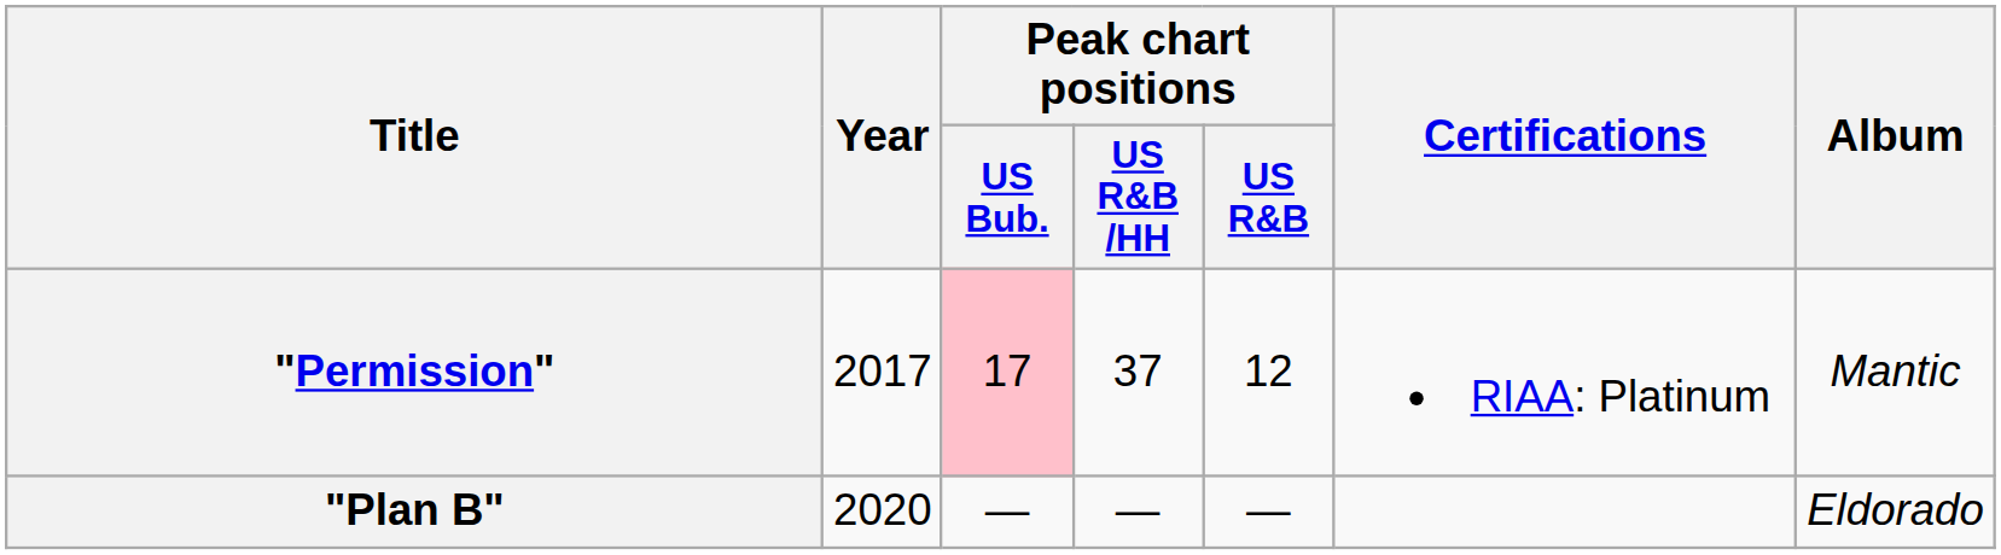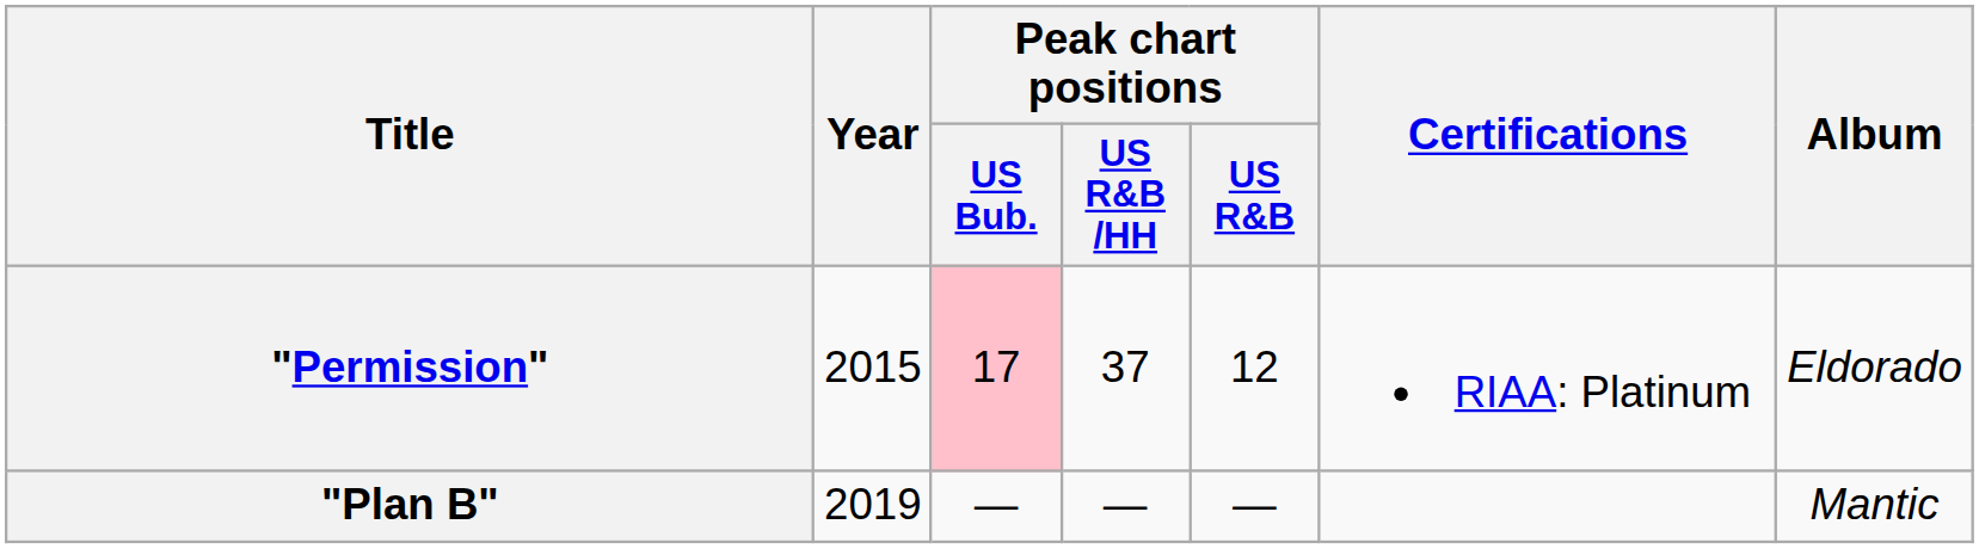 <table class="wikitable plainrowheaders" style="text-align:center;">
 <tr>
 <th scope="col" rowspan="2" style="width:18em;">Title</th>
 <th scope="col" rowspan="2" style="width:1em;">Year</th>
 <th scope="col" colspan="3">Peak chart positions</th>
 <th scope="col" rowspan="2" style="width:10em;"><a href='#'>Certifications</a></th>
 <th scope="col" rowspan="2">Album</th>
 </tr>
 <tr>
 <th scope="col" style="width:3em;font-size:85%;"><a href='#'>US<br>Bub.</a><br></th>
 <th scope="col" style="width:3em;font-size:85%;"><a href='#'>US<br>R&B<br>/HH</a><br></th>
 <th scope="col" style="width:3em;font-size:85%;"><a href='#'>US<br>R&B</a><br></th>
 </tr>
 <tr>
 <th scope="row">"<a href='#'>Permission</a>"</th>
-<td>2017</td>
+<td>2015</td>
 <td style="background: pink;">17</td>
 <td>37</td>
 <td>12</td>
 <td><br><ul><li><a href='#'>RIAA</a>: Platinum</li></ul></td>
-<td><em>Mantic</em></td>
+<td><em>Eldorado</em></td>
 </tr>
 <tr>
 <th scope="row">"Plan B" </th>
-<td>2020</td>
+<td>2019</td>
 <td>—</td>
 <td>—</td>
 <td>—</td>
 <td></td>
-<td><em>Eldorado</em></td>
+<td><em>Mantic</em></td>
 </tr>
 </table>
